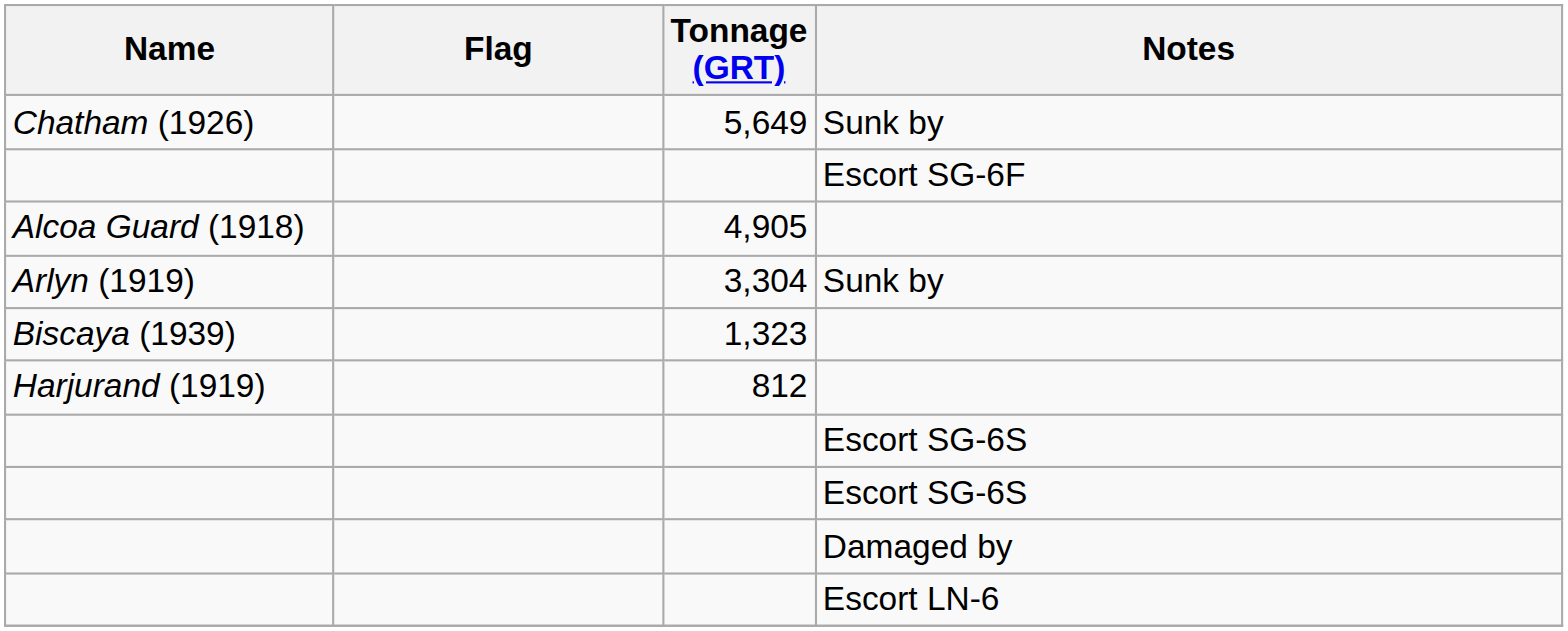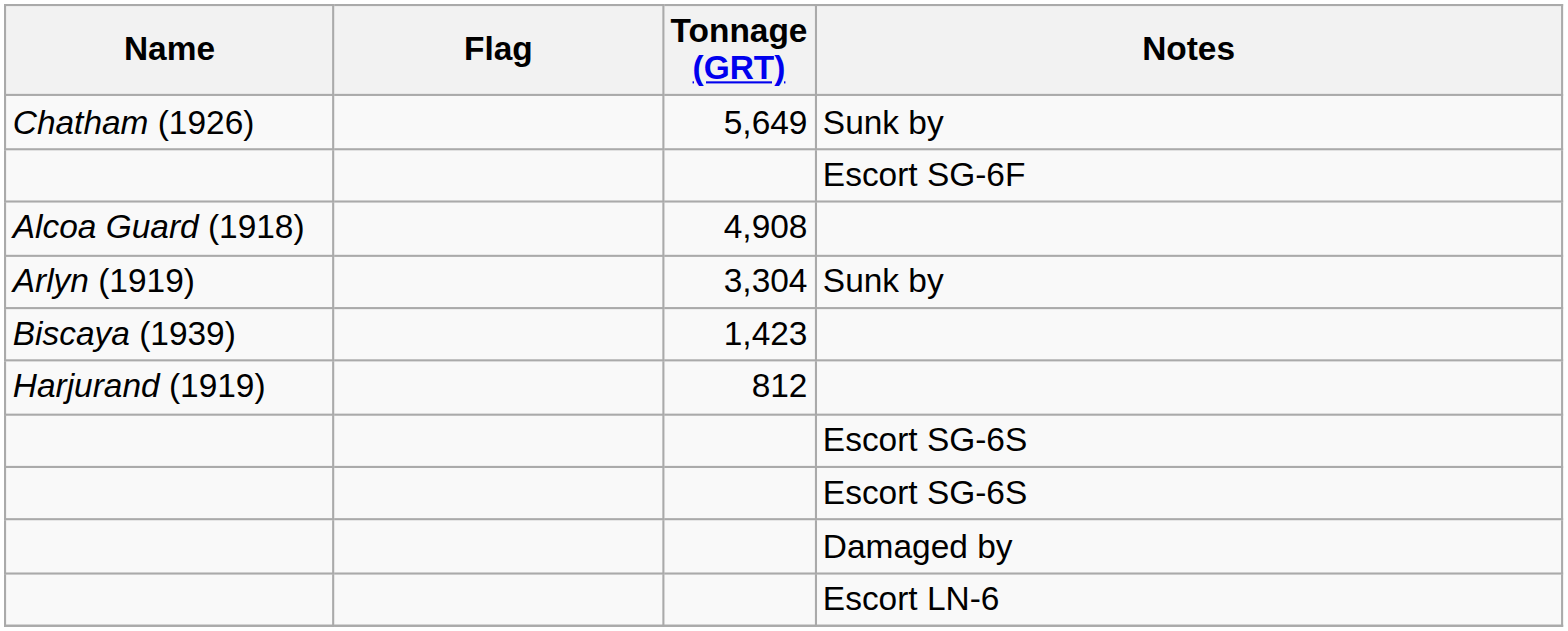 <table class="wikitable sortable">
 <tr>
 <th scope="col" width="150px">Name</th>
 <th scope="col" width="150px">Flag</th>
 <th scope="col" width="30px">Tonnage <a href='#'>(GRT)</a></th>
 <th scope="col" width="350px">Notes</th>
 </tr>
 <tr>
 <td align="left"><em>Chatham</em> (1926)</td>
 <td align="left"></td>
 <td align="right">5,649</td>
 <td align="left">Sunk by </td>
 </tr>
 <tr>
 <td align="left"></td>
 <td align="left"></td>
 <td align="right"></td>
 <td align="left">Escort SG-6F</td>
 </tr>
 <tr>
 <td align="left"><em>Alcoa Guard</em> (1918)</td>
 <td align="left"></td>
-<td align="right">4,905</td>
+<td align="right">4,908</td>
 <td align="left"></td>
 </tr>
 <tr>
 <td align="left"><em>Arlyn</em> (1919)</td>
 <td align="left"></td>
 <td align="right">3,304</td>
 <td align="left">Sunk by </td>
 </tr>
 <tr>
 <td align="left"><em>Biscaya</em> (1939)</td>
 <td align="left"></td>
-<td align="right">1,323</td>
+<td align="right">1,423</td>
 <td align="left"></td>
 </tr>
 <tr>
 <td align="left"><em>Harjurand</em> (1919)</td>
 <td align="left"></td>
 <td align="right">812</td>
 <td align="left"></td>
 </tr>
 <tr>
 <td align="left"></td>
 <td align="left"></td>
 <td align="right"></td>
 <td align="left">Escort SG-6S</td>
 </tr>
 <tr>
 <td align="left"></td>
 <td align="left"></td>
 <td align="right"></td>
 <td align="left">Escort SG-6S</td>
 </tr>
 <tr>
 <td align="left"></td>
 <td align="left"></td>
 <td align="right"></td>
 <td align="left">Damaged by </td>
 </tr>
 <tr>
 <td align="left"></td>
 <td align="left"></td>
 <td align="right"></td>
 <td align="left">Escort LN-6</td>
 </tr>
 <tr>
 </tr>
 </table>
